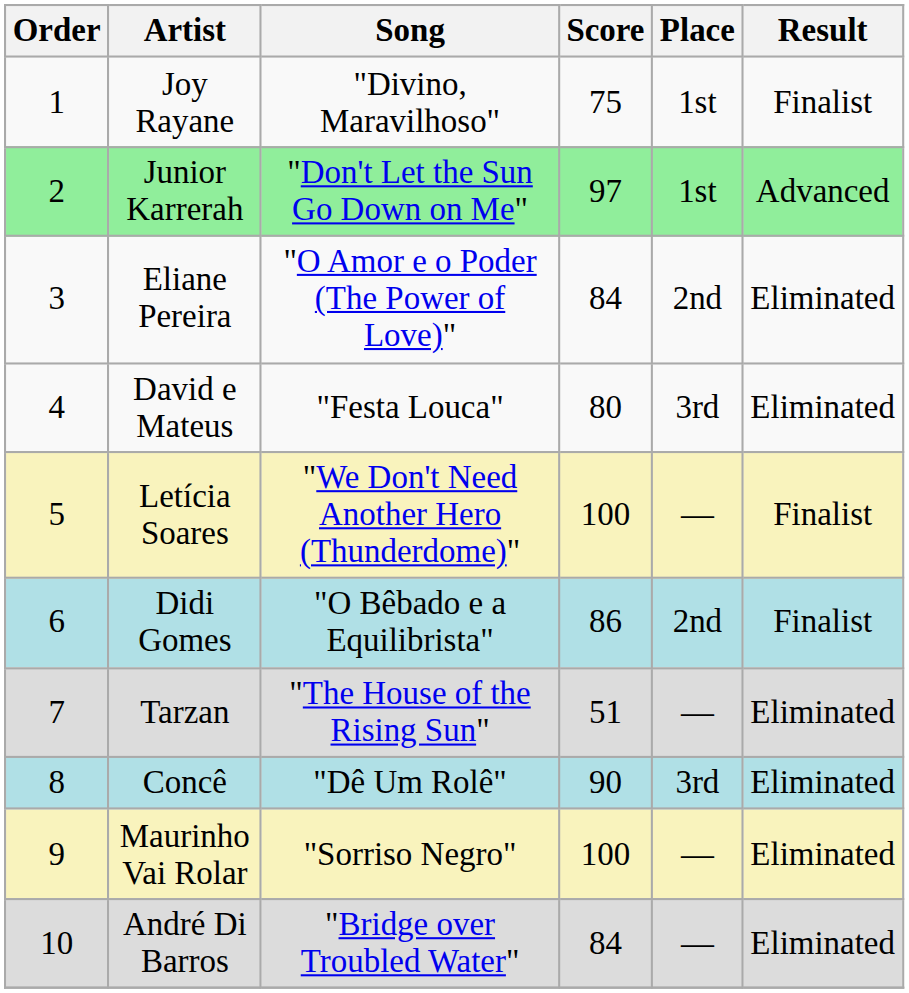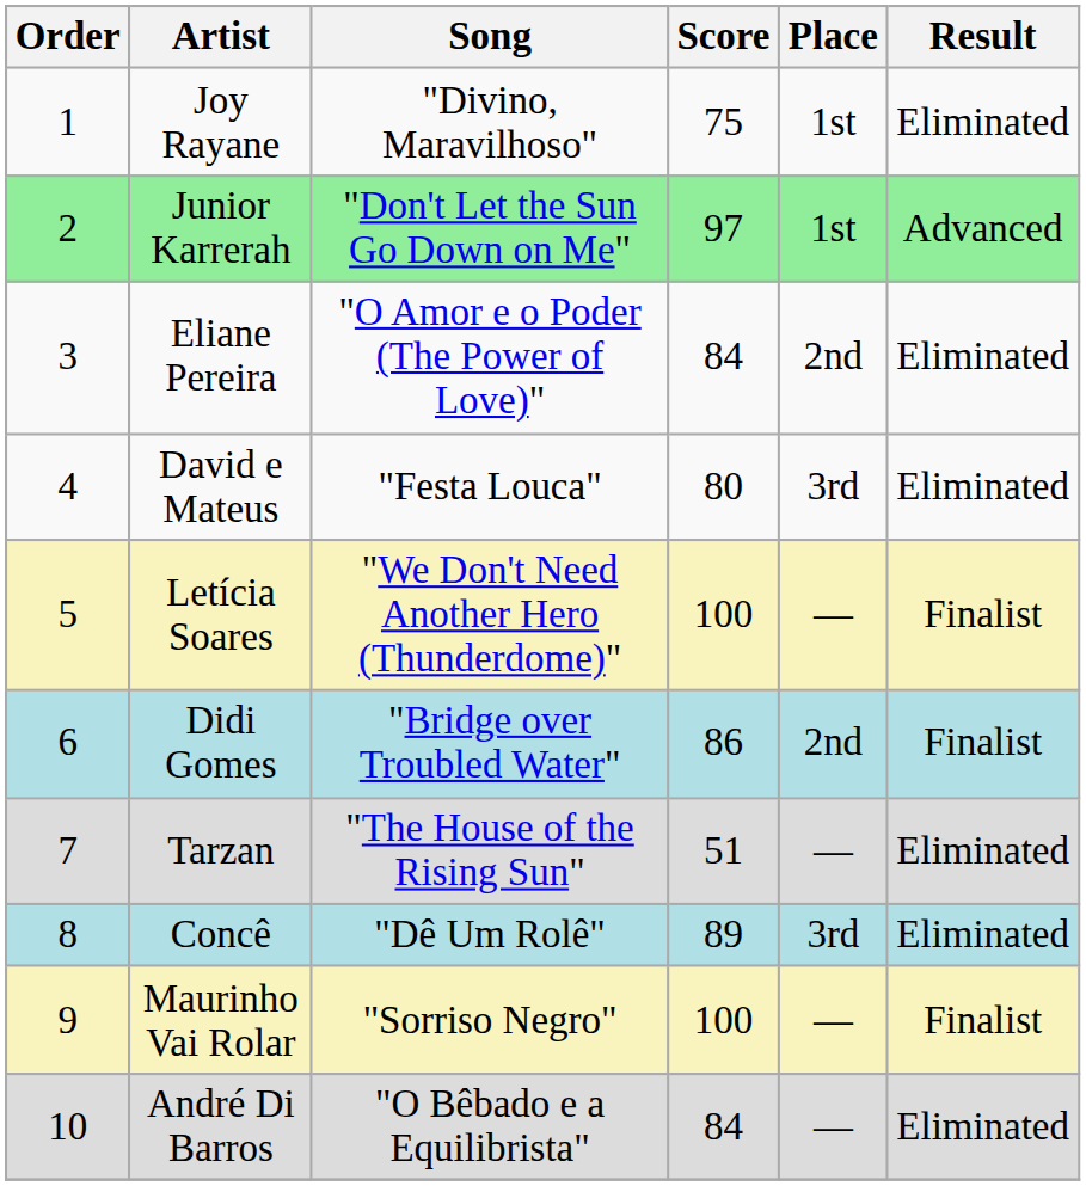 <table class="wikitable" style="text-align:center; width:70%;">
 <tr>
 <th scope="col" width="05%">Order</th>
 <th scope="col" width="17%">Artist</th>
 <th scope="col" width="33%">Song</th>
 <th scope="col" width="05%">Score</th>
 <th scope="col" width="05%">Place</th>
 <th scope="col" width="10%">Result</th>
 </tr>
 <tr>
 <td>1</td>
 <td>Joy Rayane</td>
 <td>"Divino, Maravilhoso"</td>
 <td>75</td>
 <td>1st</td>
-<td>Finalist</td>
+<td>Eliminated</td>
 </tr>
 <tr bgcolor=90EE9B>
 <td>2</td>
 <td>Junior Karrerah</td>
 <td>"<a href='#'>Don't Let the Sun Go Down on Me</a>"</td>
 <td>97</td>
 <td>1st</td>
 <td>Advanced</td>
 </tr>
 <tr>
 <td>3</td>
 <td>Eliane Pereira</td>
 <td>"<a href='#'>O Amor e o Poder (The Power of Love)</a>"</td>
 <td>84</td>
 <td>2nd</td>
 <td>Eliminated</td>
 </tr>
 <tr>
 <td>4</td>
 <td>David e Mateus</td>
 <td>"Festa Louca"</td>
 <td>80</td>
 <td>3rd</td>
 <td>Eliminated</td>
 </tr>
 <tr bgcolor=F9F3BD>
 <td>5</td>
 <td>Letícia Soares</td>
 <td>"<a href='#'>We Don't Need Another Hero (Thunderdome)</a>"</td>
 <td>100</td>
 <td>—</td>
 <td>Finalist</td>
 </tr>
 <tr bgcolor=B0E0E6>
 <td>6</td>
 <td>Didi Gomes</td>
-<td>"O Bêbado e a Equilibrista"</td>
+<td>"<a href='#'>Bridge over Troubled Water</a>"</td>
 <td>86</td>
 <td>2nd</td>
 <td>Finalist</td>
 </tr>
 <tr bgcolor=DCDCDC>
 <td>7</td>
 <td>Tarzan</td>
 <td>"<a href='#'>The House of the Rising Sun</a>"</td>
 <td>51</td>
 <td>—</td>
 <td>Eliminated</td>
 </tr>
 <tr bgcolor=B0E0E6>
 <td>8</td>
 <td>Concê</td>
 <td>"Dê Um Rolê"</td>
-<td>90</td>
+<td>89</td>
 <td>3rd</td>
 <td>Eliminated</td>
 </tr>
 <tr bgcolor=F9F3BD>
 <td>9</td>
 <td>Maurinho Vai Rolar</td>
 <td>"Sorriso Negro"</td>
 <td>100</td>
 <td>—</td>
-<td>Eliminated</td>
+<td>Finalist</td>
 </tr>
 <tr bgcolor=DCDCDC>
 <td>10</td>
 <td>André Di Barros</td>
-<td>"<a href='#'>Bridge over Troubled Water</a>"</td>
+<td>"O Bêbado e a Equilibrista"</td>
 <td>84</td>
 <td>—</td>
 <td>Eliminated</td>
 </tr>
 <tr>
 </tr>
 </table>
